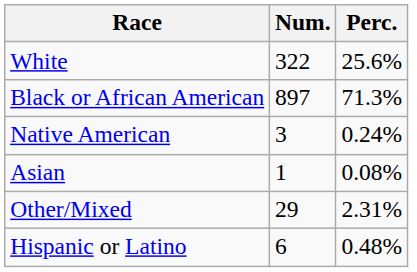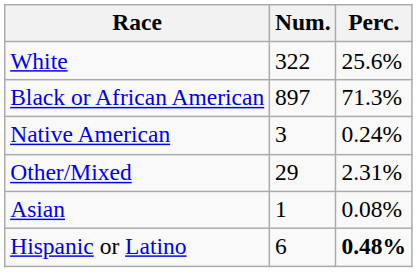 <table class="wikitable">
 <tr>
 <th>Race</th>
 <th>Num.</th>
 <th>Perc.</th>
 </tr>
 <tr>
 <td><a href='#'>White</a></td>
 <td>322</td>
 <td>25.6%</td>
 </tr>
 <tr>
 <td><a href='#'>Black or African American</a></td>
 <td>897</td>
 <td>71.3%</td>
 </tr>
 <tr>
 <td><a href='#'>Native American</a></td>
 <td>3</td>
 <td>0.24%</td>
 </tr>
 <tr>
+<td><a href='#'>Other/Mixed</a></td>
+<td>29</td>
+<td>2.31%</td>
+</tr>
+<tr>
 <td><a href='#'>Asian</a></td>
 <td>1</td>
 <td>0.08%</td>
 </tr>
 <tr>
-<td><a href='#'>Other/Mixed</a></td>
-<td>29</td>
-<td>2.31%</td>
-</tr>
-<tr>
 <td><a href='#'>Hispanic</a> or <a href='#'>Latino</a></td>
 <td>6</td>
-<td>0.48%</td>
+<td><strong>0.48%</strong></td>
 </tr>
 </table>
